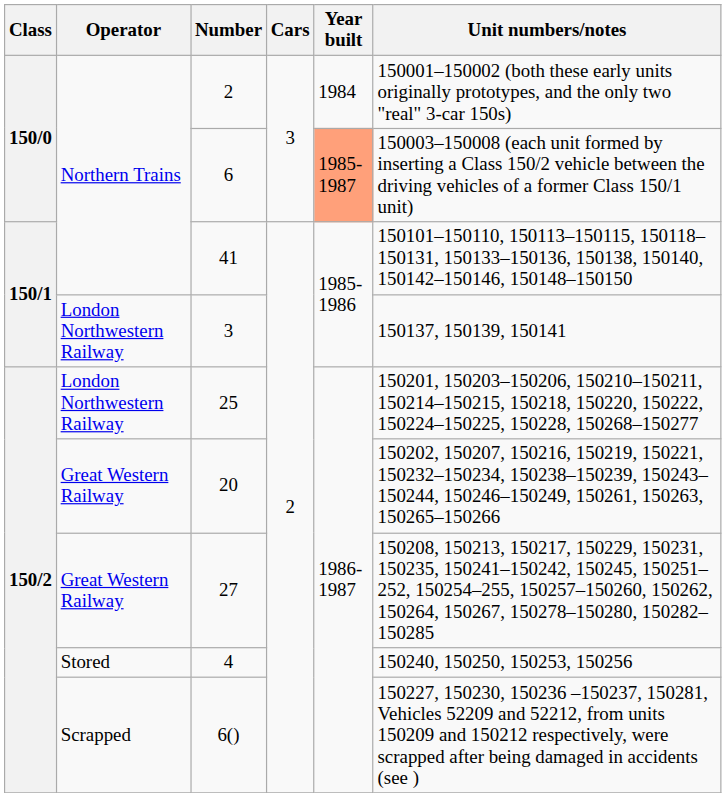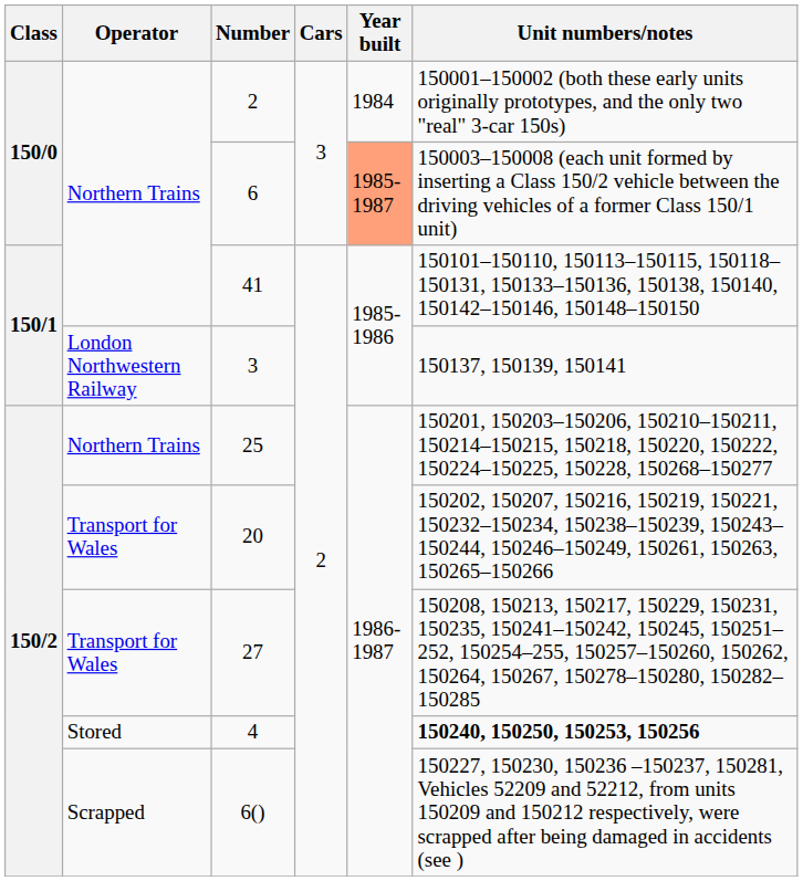 <table class="wikitable">
 <tr>
 <th>Class</th>
 <th>Operator</th>
 <th>Number</th>
 <th>Cars</th>
 <th>Year built</th>
 <th>Unit numbers/notes</th>
 </tr>
 <tr>
 <th rowspan=2>150/0</th>
 <td rowspan="3"><a href='#'>Northern Trains</a></td>
 <td align=center>2</td>
 <td rowspan="2" align="center">3</td>
 <td>1984</td>
 <td>150001–150002 (both these early units originally prototypes, and the only two "real" 3-car 150s)</td>
 </tr>
 <tr>
 <td align=center>6</td>
 <td style="background: lightsalmon;">1985-1987</td>
 <td>150003–150008 (each unit formed by inserting a Class 150/2 vehicle between the driving vehicles of a former Class 150/1 unit)<br></td>
 </tr>
 <tr>
 <th rowspan="2">150/1</th>
 <td align=center>41</td>
 <td rowspan="7" style="text-align:center;">2</td>
 <td rowspan="2">1985-1986</td>
 <td>150101–150110, 150113–150115, 150118–150131, 150133–150136, 150138, 150140, 150142–150146, 150148–150150</td>
 </tr>
 <tr>
 <td><a href='#'>London Northwestern Railway</a></td>
 <td align=center>3</td>
 <td>150137, 150139, 150141</td>
 </tr>
 <tr>
 <th rowspan="5">150/2</th>
-<td><a href='#'>London Northwestern Railway</a></td>
+<td><a href='#'>Northern Trains</a></td>
 <td align=center>25</td>
 <td rowspan="5">1986-1987</td>
 <td>150201, 150203–150206, 150210–150211, 150214–150215, 150218, 150220, 150222, 150224–150225, 150228, 150268–150277</td>
 </tr>
 <tr>
-<td><a href='#'>Great Western Railway</a></td>
+<td><a href='#'>Transport for Wales</a></td>
 <td align=center>20</td>
 <td>150202, 150207, 150216, 150219, 150221, 150232–150234, 150238–150239, 150243–150244, 150246–150249, 150261, 150263, 150265–150266</td>
 </tr>
 <tr>
-<td><a href='#'>Great Western Railway</a></td>
+<td><a href='#'>Transport for Wales</a></td>
 <td align=center>27</td>
 <td>150208, 150213, 150217, 150229, 150231, 150235, 150241–150242, 150245, 150251–252, 150254–255, 150257–150260, 150262, 150264, 150267, 150278–150280, 150282–150285</td>
 </tr>
 <tr>
 <td>Stored</td>
 <td align=center>4</td>
-<td>150240, 150250, 150253, 150256</td>
+<td><strong>150240, 150250, 150253, 150256</strong></td>
 </tr>
 <tr>
 <td>Scrapped</td>
 <td align=center>6()</td>
 <td>150227, 150230, 150236 –150237, 150281, Vehicles 52209 and 52212, from units 150209 and 150212 respectively, were scrapped after being damaged in accidents (see )</td>
 </tr>
 </table>
